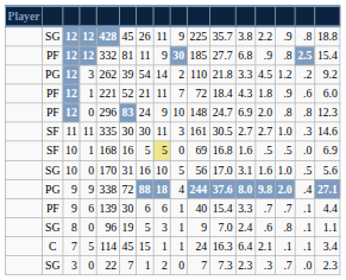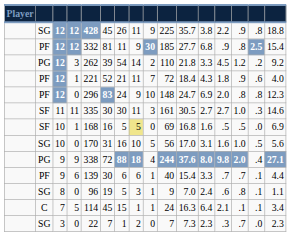 <table class="wikitable sortable" style="font-size: 95%; text-align:right;">
 <tr>
 <th style="background:#0C2340; color:#7D9CC0; border-top:#7D9CC0 3px solid; border-bottom:#7D9CC0 3px solid;">Player</th>
 <th style="background:#0C2340; color:#7D9CC0; border-top:#7D9CC0 3px solid; border-bottom:#7D9CC0 3px solid;"></th>
 <th style="background:#0C2340; color:#7D9CC0; border-top:#7D9CC0 3px solid; border-bottom:#7D9CC0 3px solid;"></th>
 <th style="background:#0C2340; color:#7D9CC0; border-top:#7D9CC0 3px solid; border-bottom:#7D9CC0 3px solid;"></th>
 <th style="background:#0C2340; color:#7D9CC0; border-top:#7D9CC0 3px solid; border-bottom:#7D9CC0 3px solid;"></th>
 <th style="background:#0C2340; color:#7D9CC0; border-top:#7D9CC0 3px solid; border-bottom:#7D9CC0 3px solid;"></th>
 <th style="background:#0C2340; color:#7D9CC0; border-top:#7D9CC0 3px solid; border-bottom:#7D9CC0 3px solid;"></th>
 <th style="background:#0C2340; color:#7D9CC0; border-top:#7D9CC0 3px solid; border-bottom:#7D9CC0 3px solid;"></th>
 <th style="background:#0C2340; color:#7D9CC0; border-top:#7D9CC0 3px solid; border-bottom:#7D9CC0 3px solid;"></th>
 <th style="background:#0C2340; color:#7D9CC0; border-top:#7D9CC0 3px solid; border-bottom:#7D9CC0 3px solid;"></th>
 <th style="background:#0C2340; color:#7D9CC0; border-top:#7D9CC0 3px solid; border-bottom:#7D9CC0 3px solid;"></th>
 <th style="background:#0C2340; color:#7D9CC0; border-top:#7D9CC0 3px solid; border-bottom:#7D9CC0 3px solid;"></th>
 <th style="background:#0C2340; color:#7D9CC0; border-top:#7D9CC0 3px solid; border-bottom:#7D9CC0 3px solid;"></th>
 <th style="background:#0C2340; color:#7D9CC0; border-top:#7D9CC0 3px solid; border-bottom:#7D9CC0 3px solid;"></th>
 <th style="background:#0C2340; color:#7D9CC0; border-top:#7D9CC0 3px solid; border-bottom:#7D9CC0 3px solid;"></th>
 <th style="background:#0C2340; color:#7D9CC0; border-top:#7D9CC0 3px solid; border-bottom:#7D9CC0 3px solid;"></th>
 </tr>
 <tr>
 <td style="text-align:left;"></td>
 <td style="text-align:center;">SG</td>
 <td style="background:#7D9CC0; color:#FFFFFF;"><strong>12</strong></td>
 <td style="background:#7D9CC0; color:#FFFFFF;"><strong>12</strong></td>
 <td style="background:#7D9CC0; color:#FFFFFF;"><strong>428</strong></td>
 <td>45</td>
 <td>26</td>
 <td>11</td>
 <td>9</td>
 <td>225</td>
 <td>35.7</td>
 <td>3.8</td>
 <td>2.2</td>
 <td>.9</td>
 <td>.8</td>
 <td>18.8</td>
 </tr>
 <tr>
 <td style="text-align:left;"></td>
 <td style="text-align:center;">PF</td>
 <td style="background:#7D9CC0; color:#FFFFFF;"><strong>12</strong></td>
 <td style="background:#7D9CC0; color:#FFFFFF;"><strong>12</strong></td>
 <td>332</td>
 <td>81</td>
 <td>11</td>
 <td>9</td>
 <td style="background:#7D9CC0; color:#FFFFFF;"><strong>30</strong></td>
 <td>185</td>
 <td>27.7</td>
 <td>6.8</td>
 <td>.9</td>
 <td>.8</td>
 <td style="background:#7D9CC0; color:#FFFFFF;"><strong>2.5</strong></td>
 <td>15.4</td>
 </tr>
 <tr>
 <td style="text-align:left;"></td>
 <td style="text-align:center;">PG</td>
 <td style="background:#7D9CC0; color:#FFFFFF;"><strong>12</strong></td>
 <td>3</td>
 <td>262</td>
 <td>39</td>
 <td>54</td>
 <td>14</td>
 <td>2</td>
 <td>110</td>
 <td>21.8</td>
 <td>3.3</td>
 <td>4.5</td>
 <td>1.2</td>
 <td>.2</td>
 <td>9.2</td>
 </tr>
 <tr>
 <td style="text-align:left;"></td>
 <td style="text-align:center;">PF</td>
 <td style="background:#7D9CC0; color:#FFFFFF;"><strong>12</strong></td>
 <td>1</td>
 <td>221</td>
 <td>52</td>
 <td>21</td>
 <td>11</td>
 <td>7</td>
 <td>72</td>
 <td>18.4</td>
 <td>4.3</td>
 <td>1.8</td>
 <td>.9</td>
 <td>.6</td>
-<td>6.0</td>
+<td>4.0</td>
 </tr>
 <tr>
 <td style="text-align:left;"></td>
 <td style="text-align:center;">PF</td>
 <td style="background:#7D9CC0; color:#FFFFFF;"><strong>12</strong></td>
 <td>0</td>
 <td>296</td>
 <td style="background:#7D9CC0; color:#FFFFFF;"><strong>83</strong></td>
 <td>24</td>
 <td>9</td>
 <td>10</td>
 <td>148</td>
 <td>24.7</td>
 <td>6.9</td>
 <td>2.0</td>
 <td>.8</td>
 <td>.8</td>
 <td>12.3</td>
 </tr>
 <tr>
 <td style="text-align:left;"></td>
 <td style="text-align:center;">SF</td>
 <td>11</td>
 <td>11</td>
 <td>335</td>
 <td>30</td>
 <td>30</td>
 <td>11</td>
 <td>3</td>
 <td>161</td>
 <td>30.5</td>
 <td>2.7</td>
 <td>2.7</td>
 <td>1.0</td>
 <td>.3</td>
 <td>14.6</td>
 </tr>
 <tr>
 <td style="text-align:left;"></td>
 <td style="text-align:center;">SF</td>
 <td>10</td>
 <td>1</td>
 <td>168</td>
 <td>16</td>
 <td>5</td>
 <td style="background: khaki;">5</td>
 <td>0</td>
 <td>69</td>
 <td>16.8</td>
 <td>1.6</td>
 <td>.5</td>
 <td>.5</td>
 <td>.0</td>
 <td>6.9</td>
 </tr>
 <tr>
 <td style="text-align:left;"></td>
 <td style="text-align:center;">SG</td>
 <td>10</td>
 <td>0</td>
 <td>170</td>
 <td>31</td>
 <td>16</td>
 <td>10</td>
 <td>5</td>
 <td>56</td>
 <td>17.0</td>
 <td>3.1</td>
 <td>1.6</td>
 <td>1.0</td>
 <td>.5</td>
 <td>5.6</td>
 </tr>
 <tr>
 <td style="text-align:left;"></td>
 <td style="text-align:center;">PG</td>
 <td>9</td>
 <td>9</td>
 <td>338</td>
 <td>72</td>
 <td style="background:#7D9CC0; color:#FFFFFF;"><strong>88</strong></td>
 <td style="background:#7D9CC0; color:#FFFFFF;"><strong>18</strong></td>
 <td>4</td>
 <td style="background:#7D9CC0; color:#FFFFFF;"><strong>244</strong></td>
 <td style="background:#7D9CC0; color:#FFFFFF;"><strong>37.6</strong></td>
 <td style="background:#7D9CC0; color:#FFFFFF;"><strong>8.0</strong></td>
 <td style="background:#7D9CC0; color:#FFFFFF;"><strong>9.8</strong></td>
 <td style="background:#7D9CC0; color:#FFFFFF;"><strong>2.0</strong></td>
 <td>.4</td>
 <td style="background:#7D9CC0; color:#FFFFFF;"><strong>27.1</strong></td>
 </tr>
 <tr>
 <td style="text-align:left;"></td>
 <td style="text-align:center;">PF</td>
 <td>9</td>
 <td>6</td>
 <td>139</td>
 <td>30</td>
 <td>6</td>
 <td>6</td>
 <td>1</td>
 <td>40</td>
 <td>15.4</td>
 <td>3.3</td>
 <td>.7</td>
 <td>.7</td>
 <td>.1</td>
 <td>4.4</td>
 </tr>
 <tr>
 <td style="text-align:left;"></td>
 <td style="text-align:center;">SG</td>
 <td>8</td>
 <td>0</td>
 <td>96</td>
 <td>19</td>
 <td>5</td>
 <td>3</td>
 <td>1</td>
 <td>9</td>
 <td>7.0</td>
 <td>2.4</td>
 <td>.6</td>
 <td>.8</td>
 <td>.1</td>
 <td>1.1</td>
 </tr>
 <tr>
 <td style="text-align:left;"></td>
 <td style="text-align:center;">C</td>
 <td>7</td>
 <td>5</td>
 <td>114</td>
 <td>45</td>
 <td>15</td>
 <td>1</td>
 <td>1</td>
 <td>24</td>
 <td>16.3</td>
 <td>6.4</td>
 <td>2.1</td>
 <td>.1</td>
 <td>.1</td>
 <td>3.4</td>
 </tr>
 <tr>
 <td style="text-align:left;"></td>
 <td style="text-align:center;">SG</td>
 <td>3</td>
 <td>0</td>
 <td>22</td>
 <td>7</td>
 <td>1</td>
 <td>2</td>
 <td>0</td>
 <td>7</td>
 <td>7.3</td>
 <td>2.3</td>
 <td>.3</td>
 <td>.7</td>
 <td>.0</td>
 <td>2.3</td>
 </tr>
 </table>
